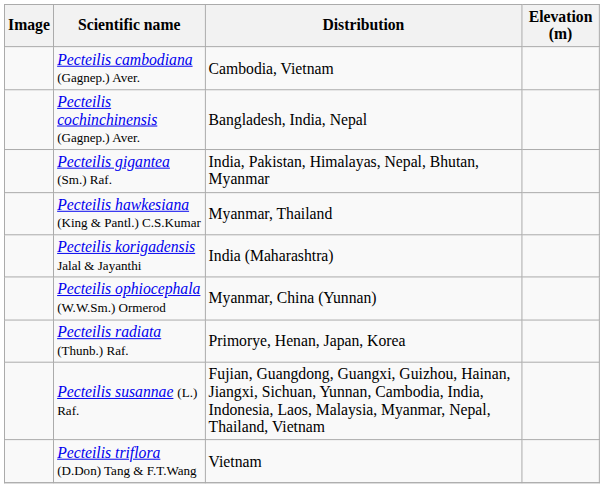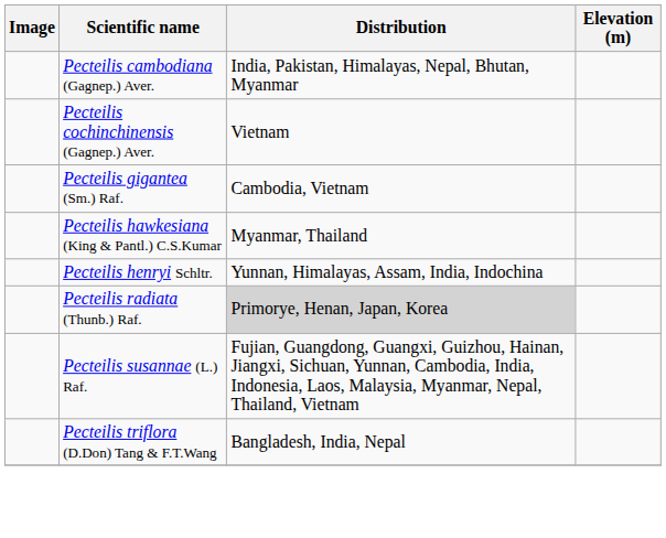 <table class="wikitable sortable">
 <tr>
 <th>Image</th>
 <th>Scientific name</th>
 <th>Distribution</th>
 <th>Elevation (m)</th>
 </tr>
 <tr>
 <td></td>
 <td><em><a href='#'>Pecteilis cambodiana</a></em> <small>(Gagnep.) Aver.</small></td>
-<td>Cambodia, Vietnam</td>
+<td>India, Pakistan, Himalayas, Nepal, Bhutan, Myanmar</td>
 <td></td>
 </tr>
 <tr>
 <td></td>
 <td><em><a href='#'>Pecteilis cochinchinensis</a></em> <small>(Gagnep.) Aver.</small></td>
-<td>Bangladesh, India, Nepal</td>
+<td>Vietnam</td>
 <td></td>
 </tr>
 <tr>
 <td></td>
 <td><em><a href='#'>Pecteilis gigantea</a></em> <small>(Sm.) Raf.</small></td>
-<td>India, Pakistan, Himalayas, Nepal, Bhutan, Myanmar</td>
+<td>Cambodia, Vietnam</td>
 <td><br></td>
 </tr>
 <tr>
 <td></td>
 <td><em><a href='#'>Pecteilis hawkesiana</a></em> <small>(King & Pantl.) C.S.Kumar</small></td>
 <td>Myanmar, Thailand</td>
 <td></td>
 </tr>
 <tr>
 <td></td>
-<td><em><a href='#'>Pecteilis korigadensis</a></em> <small>Jalal & Jayanthi</small></td>
-<td>India (Maharashtra)</td>
-<td></td>
-</tr>
-<tr>
-<td></td>
-<td><em><a href='#'>Pecteilis ophiocephala</a></em> <small>(W.W.Sm.) Ormerod</small></td>
-<td>Myanmar, China (Yunnan)</td>
+<td><em><a href='#'>Pecteilis henryi</a></em> <small>Schltr.</small></td>
+<td>Yunnan, Himalayas, Assam, India, Indochina</td>
 <td></td>
 </tr>
 <tr>
 <td></td>
 <td><em><a href='#'>Pecteilis radiata</a></em> <small>(Thunb.) Raf.</small></td>
-<td>Primorye, Henan, Japan, Korea</td>
+<td style="background: lightgrey;">Primorye, Henan, Japan, Korea</td>
 <td></td>
 </tr>
 <tr>
 <td></td>
 <td><em><a href='#'>Pecteilis susannae</a></em> <small>(L.) Raf.</small></td>
 <td>Fujian, Guangdong, Guangxi, Guizhou, Hainan, Jiangxi, Sichuan, Yunnan, Cambodia, India, Indonesia, Laos, Malaysia, Myanmar, Nepal, Thailand, Vietnam</td>
 <td></td>
 </tr>
 <tr>
 <td></td>
 <td><em><a href='#'>Pecteilis triflora</a></em> <small>(D.Don) Tang & F.T.Wang</small></td>
-<td>Vietnam</td>
+<td>Bangladesh, India, Nepal</td>
 <td></td>
 </tr>
 <tr>
 </tr>
 </table>
